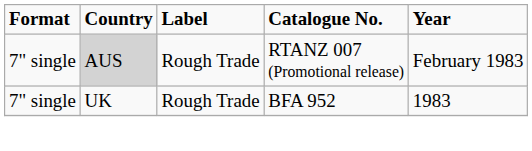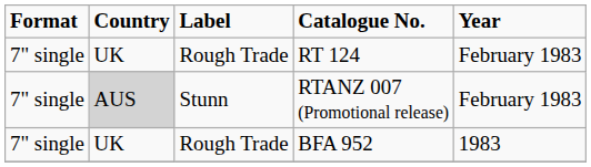 <table class="wikitable">
 <tr>
 <td colspan="1"><strong>Format</strong></td>
 <td colspan="1"><strong>Country</strong></td>
 <td colspan="1"><strong>Label</strong></td>
 <td colspan="1"><strong>Catalogue No.</strong></td>
 <td colspan="1"><strong>Year</strong></td>
 </tr>
 <tr>
 <td>7" single</td>
+<td>UK</td>
+<td>Rough Trade</td>
+<td>RT 124</td>
+<td>February 1983</td>
+</tr>
+<tr>
+<td>7" single</td>
 <td style="background: lightgrey;">AUS</td>
-<td>Rough Trade</td>
+<td>Stunn</td>
 <td>RTANZ 007<br><small>(Promotional release)</small></td>
 <td>February 1983</td>
 </tr>
 <tr>
 <td>7" single</td>
 <td>UK</td>
 <td>Rough Trade</td>
 <td>BFA 952</td>
 <td>1983</td>
 </tr>
 <tr>
 </tr>
 </table>
